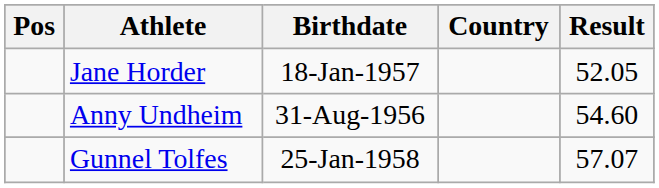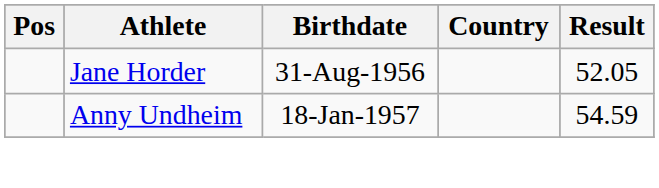 <table class="wikitable"  style="text-align:center; width:60%;">
 <tr>
 <th>Pos</th>
 <th>Athlete</th>
 <th>Birthdate</th>
 <th>Country</th>
 <th>Result</th>
 </tr>
 <tr>
 <td align=center></td>
 <td align=left><a href='#'>Jane Horder</a></td>
-<td>18-Jan-1957</td>
+<td>31-Aug-1956</td>
 <td align=left></td>
 <td>52.05</td>
 </tr>
 <tr>
 <td align=center></td>
 <td align=left><a href='#'>Anny Undheim</a></td>
-<td>31-Aug-1956</td>
+<td>18-Jan-1957</td>
 <td align=left></td>
-<td>54.60</td>
-</tr>
-<tr>
-<td align=center></td>
-<td align=left><a href='#'>Gunnel Tolfes</a></td>
-<td>25-Jan-1958</td>
-<td align=left></td>
-<td>57.07</td>
+<td>54.59</td>
 </tr>
 </table>
